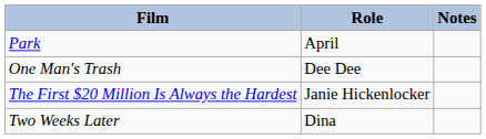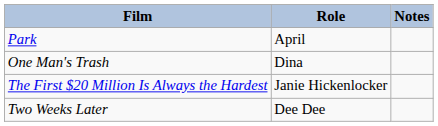 <table class="wikitable">
 <tr>
 <th style="background:#B0C4DE;">Film</th>
 <th style="background:#B0C4DE;">Role</th>
 <th style="background:#B0C4DE;">Notes</th>
 </tr>
 <tr>
 <td><em><a href='#'>Park</a></em></td>
 <td>April</td>
 <td></td>
 </tr>
 <tr>
 <td><em>One Man's Trash</em></td>
-<td>Dee Dee</td>
+<td>Dina</td>
 <td></td>
 </tr>
 <tr>
 <td><em><a href='#'>The First $20 Million Is Always the Hardest</a></em></td>
 <td>Janie Hickenlocker</td>
 <td></td>
 </tr>
 <tr>
 <td><em>Two Weeks Later</em></td>
-<td>Dina</td>
+<td>Dee Dee</td>
 <td></td>
 </tr>
 </table>
